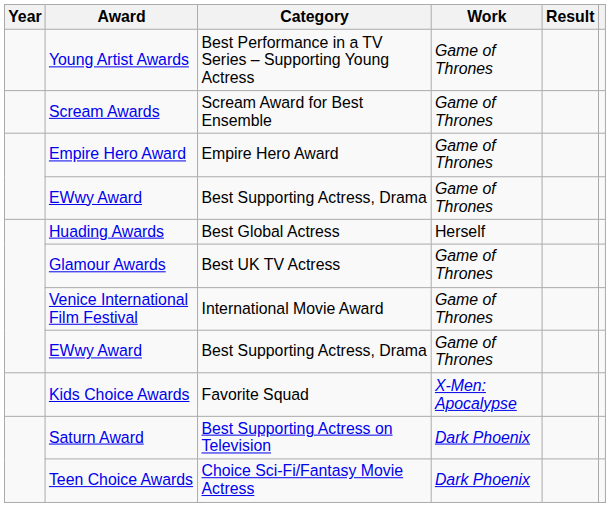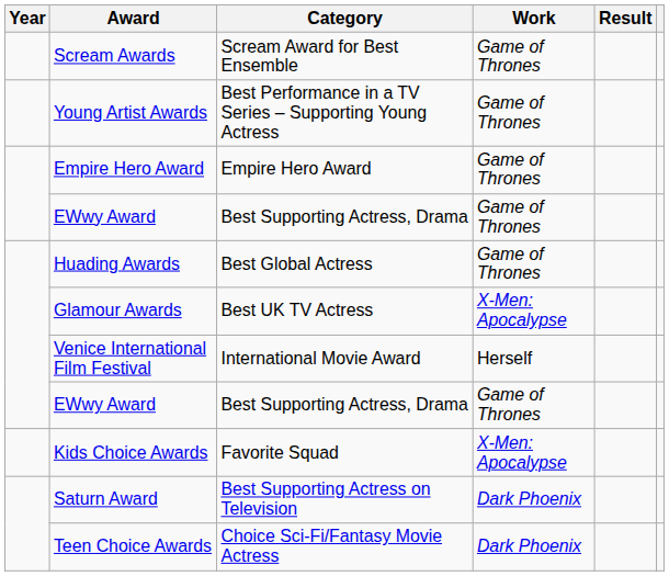 <table class="wikitable sortable">
 <tr>
 <th>Year</th>
 <th>Award</th>
 <th>Category</th>
 <th>Work</th>
 <th>Result</th>
 <th class="unsortable"></th>
 </tr>
 <tr>
 <td></td>
-<td><a href='#'>Young Artist Awards</a></td>
-<td>Best Performance in a TV Series – Supporting Young Actress</td>
+<td><a href='#'>Scream Awards</a></td>
+<td>Scream Award for Best Ensemble</td>
 <td><em>Game of Thrones</em></td>
 <td></td>
 <td style="text-align:center;"></td>
 </tr>
 <tr>
 <td></td>
-<td><a href='#'>Scream Awards</a></td>
-<td>Scream Award for Best Ensemble</td>
+<td><a href='#'>Young Artist Awards</a></td>
+<td>Best Performance in a TV Series – Supporting Young Actress</td>
 <td><em>Game of Thrones</em></td>
 <td></td>
 <td style="text-align:center;"></td>
 </tr>
 <tr>
 <td rowspan="2"></td>
 <td><a href='#'>Empire Hero Award</a></td>
 <td>Empire Hero Award</td>
 <td><em>Game of Thrones</em></td>
 <td></td>
 <td style="text-align:center;"></td>
 </tr>
 <tr>
 <td><a href='#'>EWwy Award</a></td>
 <td>Best Supporting Actress, Drama</td>
 <td><em>Game of Thrones</em></td>
 <td></td>
 <td style="text-align:center;"></td>
 </tr>
 <tr>
 <td rowspan="4"></td>
 <td><a href='#'>Huading Awards</a></td>
 <td>Best Global Actress</td>
-<td>Herself</td>
+<td><em>Game of Thrones</em></td>
 <td></td>
 <td style="text-align:center;"></td>
 </tr>
 <tr>
 <td><a href='#'>Glamour Awards</a></td>
 <td>Best UK TV Actress</td>
-<td><em>Game of Thrones</em></td>
+<td><em><a href='#'>X-Men: Apocalypse</a></em></td>
 <td></td>
 <td style="text-align:center;"></td>
 </tr>
 <tr>
 <td><a href='#'>Venice International Film Festival</a></td>
 <td>International Movie Award</td>
-<td><em>Game of Thrones</em></td>
+<td>Herself</td>
 <td></td>
 <td style="text-align:center;"></td>
 </tr>
 <tr>
 <td><a href='#'>EWwy Award</a></td>
 <td>Best Supporting Actress, Drama</td>
 <td><em>Game of Thrones</em></td>
 <td></td>
 <td style="text-align:center;"></td>
 </tr>
 <tr>
 <td></td>
 <td><a href='#'>Kids Choice Awards</a></td>
 <td>Favorite Squad</td>
 <td><em><a href='#'>X-Men: Apocalypse</a></em></td>
 <td></td>
 <td style="text-align:center;"></td>
 </tr>
 <tr>
 <td rowspan="2"></td>
 <td><a href='#'>Saturn Award</a></td>
 <td><a href='#'>Best Supporting Actress on Television</a></td>
 <td><em><a href='#'>Dark Phoenix</a></em></td>
 <td></td>
 <td style="text-align:center;"></td>
 </tr>
 <tr>
 <td><a href='#'>Teen Choice Awards</a></td>
 <td><a href='#'>Choice Sci-Fi/Fantasy Movie Actress</a></td>
 <td><em><a href='#'>Dark Phoenix</a></em></td>
 <td></td>
 <td style="text-align:center;"></td>
 </tr>
 </table>
